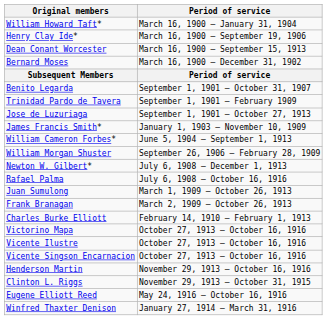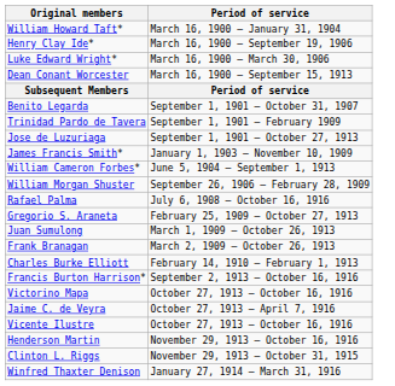 <table class=wikitable>
 <tr>
 <th>Original members</th>
 <th>Period of service</th>
 </tr>
 <tr>
 <td><a href='#'>William Howard Taft</a>*</td>
 <td>March 16, 1900 – January 31, 1904</td>
 </tr>
 <tr>
 <td><a href='#'>Henry Clay Ide</a>*</td>
 <td>March 16, 1900 – September 19, 1906</td>
 </tr>
 <tr>
+<td><a href='#'>Luke Edward Wright</a>*</td>
+<td>March 16, 1900 – March 30, 1906</td>
+</tr>
+<tr>
 <td><a href='#'>Dean Conant Worcester</a></td>
 <td>March 16, 1900 – September 15, 1913</td>
-</tr>
-<tr>
-<td><a href='#'>Bernard Moses</a></td>
-<td>March 16, 1900 – December 31, 1902</td>
 </tr>
 <tr>
 <th>Subsequent Members</th>
 <th>Period of service</th>
 </tr>
 <tr>
 <td><a href='#'>Benito Legarda</a></td>
 <td>September 1, 1901 – October 31, 1907</td>
 </tr>
 <tr>
 <td><a href='#'>Trinidad Pardo de Tavera</a></td>
 <td>September 1, 1901 – February 1909</td>
 </tr>
 <tr>
 <td><a href='#'>Jose de Luzuriaga</a></td>
 <td>September 1, 1901 – October 27, 1913</td>
 </tr>
 <tr>
 <td><a href='#'>James Francis Smith</a>*</td>
 <td>January 1, 1903 – November 10, 1909</td>
 </tr>
 <tr>
 <td><a href='#'>William Cameron Forbes</a>*</td>
 <td>June 5, 1904 – September 1, 1913</td>
 </tr>
 <tr>
 <td><a href='#'>William Morgan Shuster</a></td>
 <td>September 26, 1906 – February 28, 1909</td>
 </tr>
 <tr>
-<td><a href='#'>Newton W. Gilbert</a>*</td>
-<td>July 6, 1908 – December 1, 1913</td>
+<td><a href='#'>Rafael Palma</a></td>
+<td>July 6, 1908 – October 16, 1916</td>
 </tr>
 <tr>
-<td><a href='#'>Rafael Palma</a></td>
-<td>July 6, 1908 – October 16, 1916</td>
+<td><a href='#'>Gregorio S. Araneta</a></td>
+<td>February 25, 1909 – October 27, 1913</td>
 </tr>
 <tr>
 <td><a href='#'>Juan Sumulong</a></td>
 <td>March 1, 1909 – October 26, 1913</td>
 </tr>
 <tr>
 <td><a href='#'>Frank Branagan</a></td>
 <td>March 2, 1909 – October 26, 1913</td>
 </tr>
 <tr>
 <td><a href='#'>Charles Burke Elliott</a></td>
 <td>February 14, 1910 – February 1, 1913</td>
 </tr>
 <tr>
+<td><a href='#'>Francis Burton Harrison</a>*</td>
+<td>September 2, 1913 – October 16, 1916</td>
+</tr>
+<tr>
 <td><a href='#'>Victorino Mapa</a></td>
 <td>October 27, 1913 – October 16, 1916</td>
 </tr>
 <tr>
-<td><a href='#'>Vicente Ilustre</a></td>
-<td>October 27, 1913 – October 16, 1916</td>
+<td><a href='#'>Jaime C. de Veyra</a></td>
+<td>October 27, 1913 – April 7, 1916</td>
 </tr>
 <tr>
-<td><a href='#'>Vicente Singson Encarnacion</a></td>
+<td><a href='#'>Vicente Ilustre</a></td>
 <td>October 27, 1913 – October 16, 1916</td>
 </tr>
 <tr>
 <td><a href='#'>Henderson Martin</a></td>
 <td>November 29, 1913 – October 16, 1916</td>
 </tr>
 <tr>
 <td><a href='#'>Clinton L. Riggs</a></td>
 <td>November 29, 1913 – October 31, 1915</td>
 </tr>
 <tr>
-<td><a href='#'>Eugene Elliott Reed</a></td>
-<td>May 24, 1916 – October 16, 1916</td>
-</tr>
-<tr>
 <td><a href='#'>Winfred Thaxter Denison</a></td>
 <td>January 27, 1914 – March 31, 1916</td>
 </tr>
 </table>
